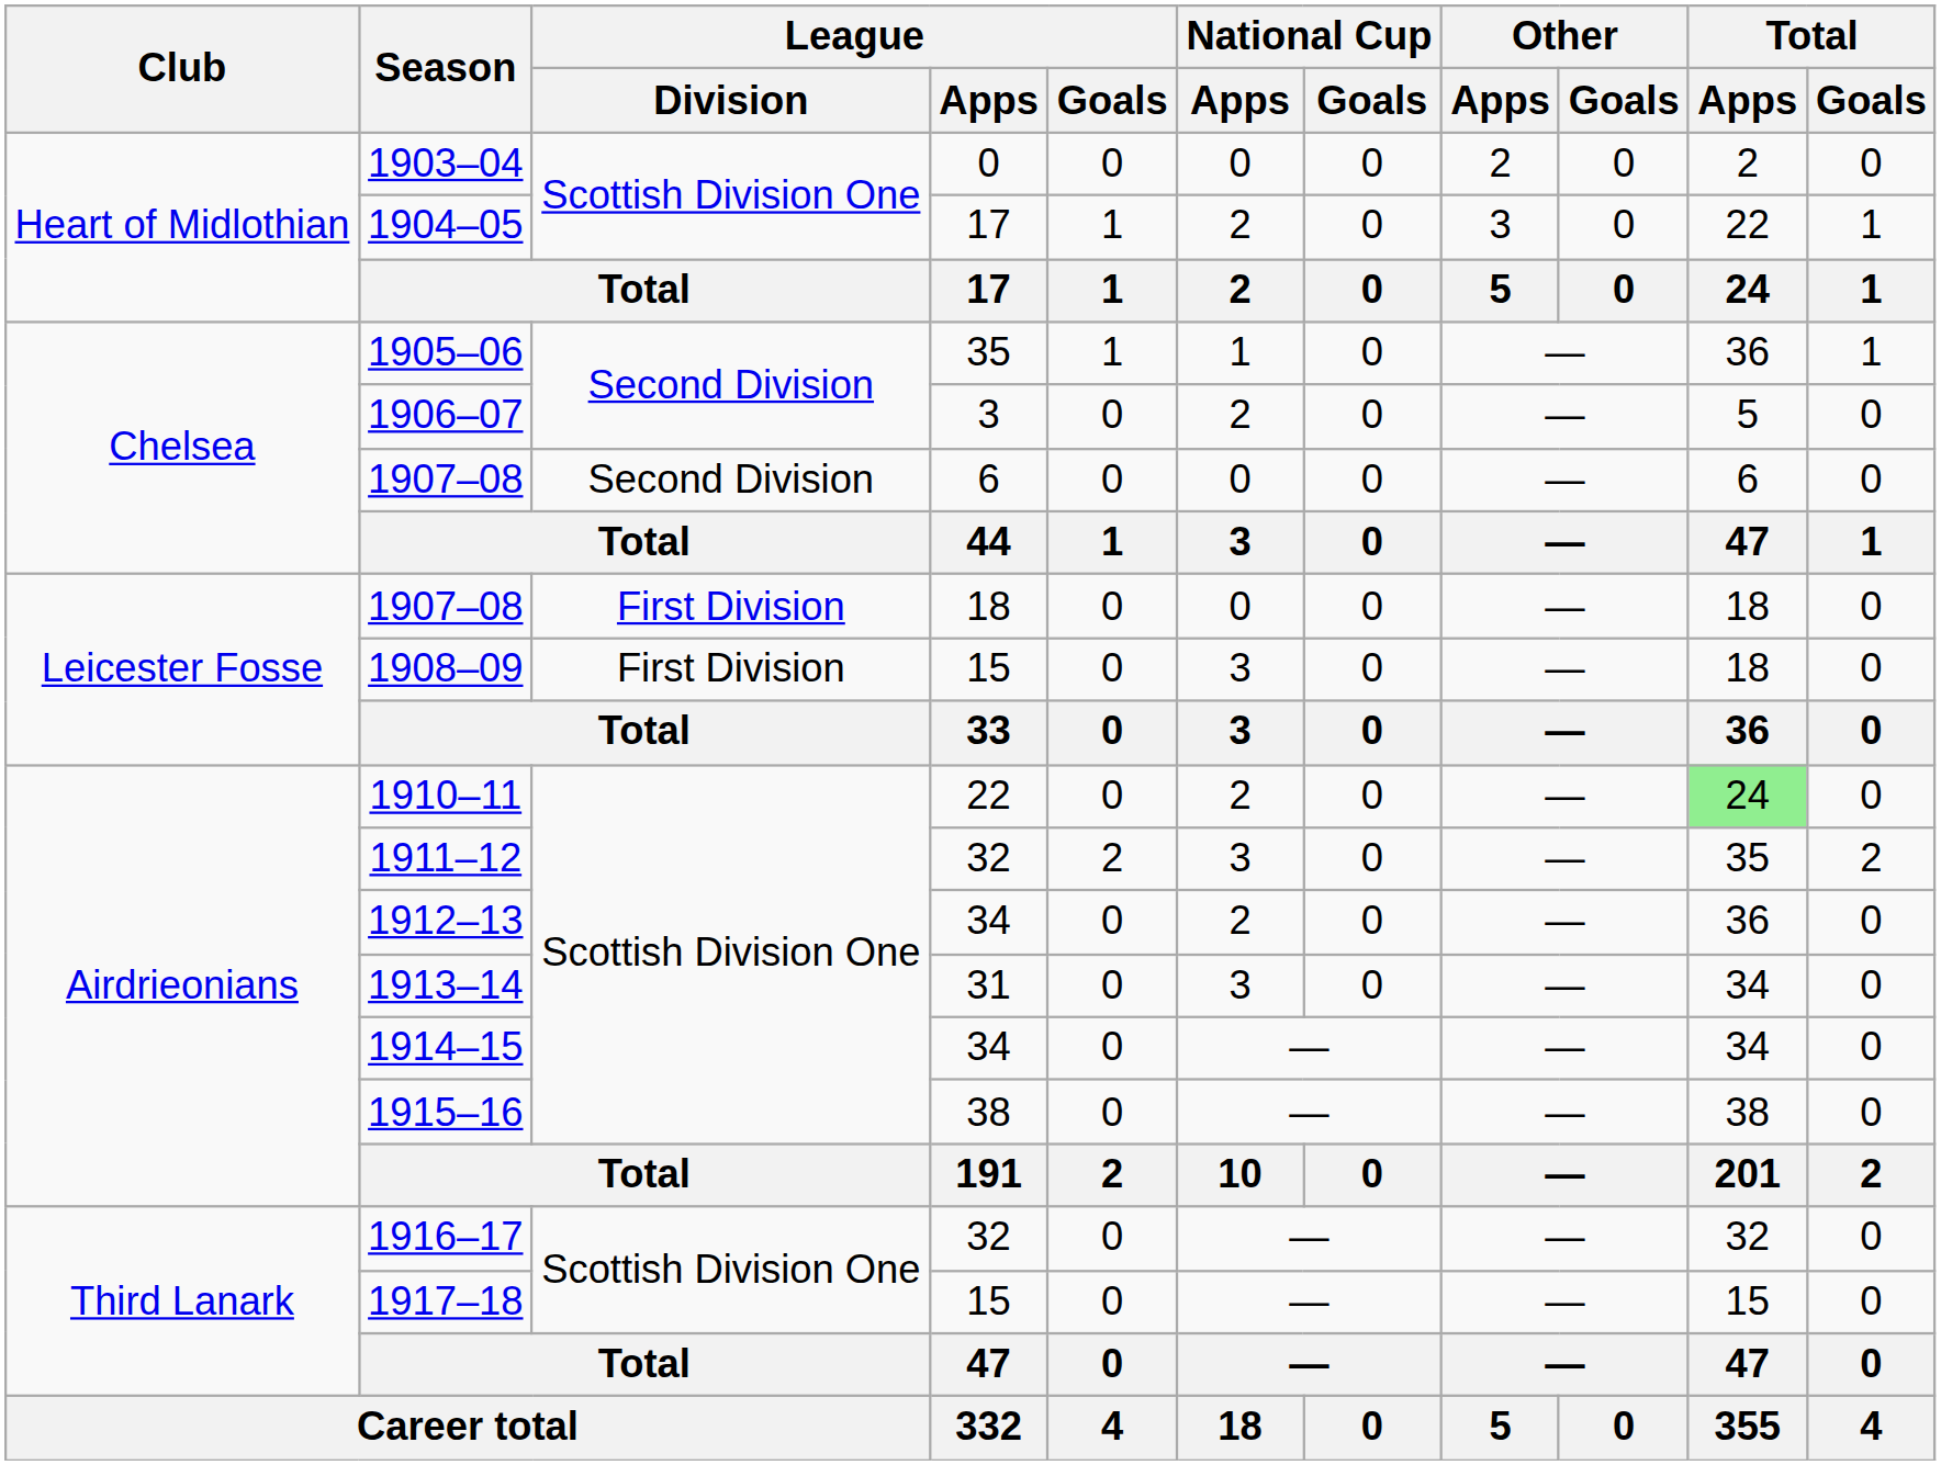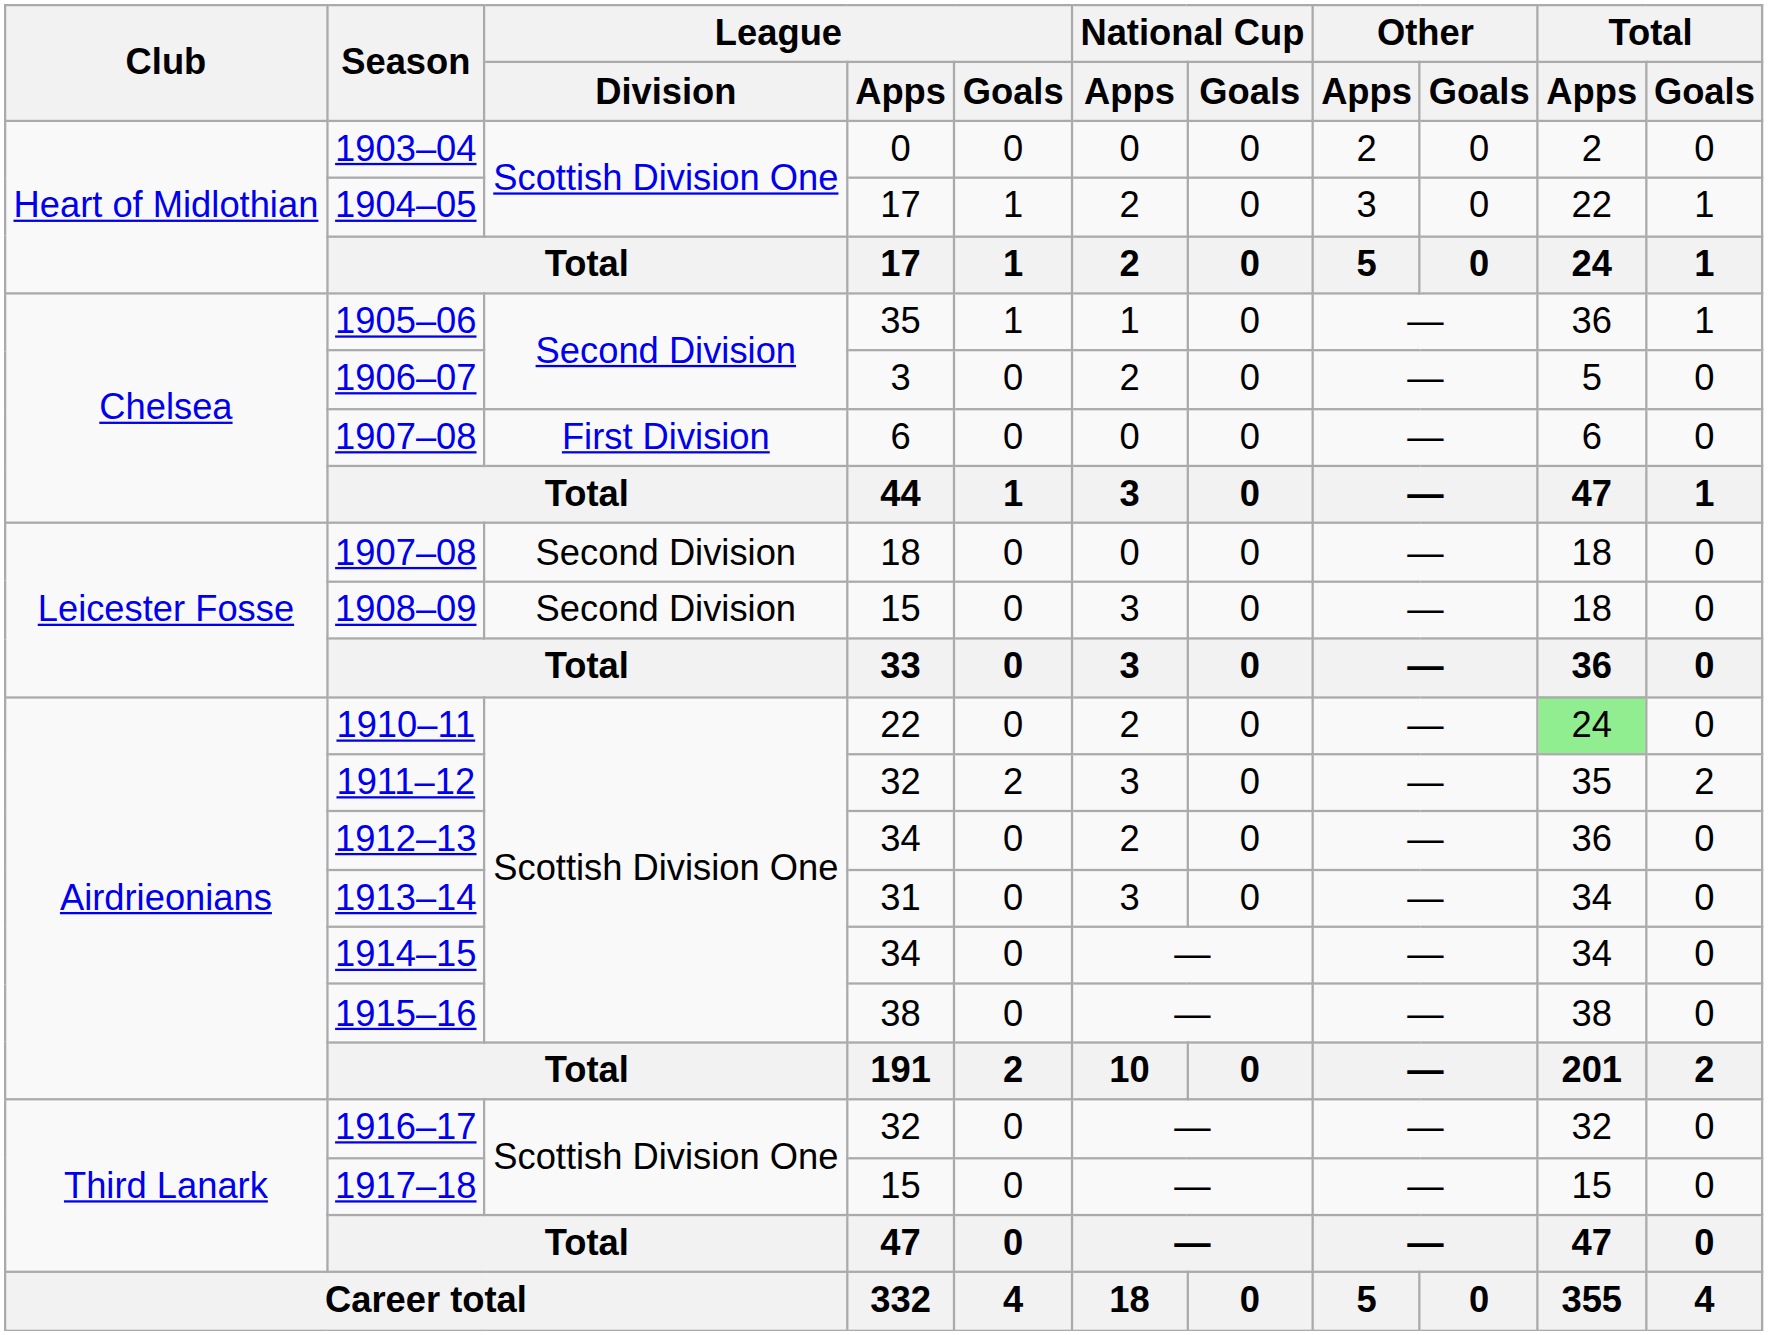 <table class="wikitable" style="text-align: center;">
 <tr>
 <th rowspan="2">Club</th>
 <th rowspan="2">Season</th>
 <th colspan="3">League</th>
 <th colspan="2">National Cup</th>
 <th colspan="2">Other</th>
 <th colspan="2">Total</th>
 </tr>
 <tr>
 <th>Division</th>
 <th>Apps</th>
 <th>Goals</th>
 <th>Apps</th>
 <th>Goals</th>
 <th>Apps</th>
 <th>Goals</th>
 <th>Apps</th>
 <th>Goals</th>
 </tr>
 <tr>
 <td rowspan="3"><a href='#'>Heart of Midlothian</a></td>
 <td><a href='#'>1903–04</a></td>
 <td rowspan="2"><a href='#'>Scottish Division One</a></td>
 <td>0</td>
 <td>0</td>
 <td>0</td>
 <td>0</td>
 <td>2</td>
 <td>0</td>
 <td>2</td>
 <td>0</td>
 </tr>
 <tr>
 <td><a href='#'>1904–05</a></td>
 <td>17</td>
 <td>1</td>
 <td>2</td>
 <td>0</td>
 <td>3</td>
 <td>0</td>
 <td>22</td>
 <td>1</td>
 </tr>
 <tr>
 <th colspan="2">Total</th>
 <th>17</th>
 <th>1</th>
 <th>2</th>
 <th>0</th>
 <th>5</th>
 <th>0</th>
 <th>24</th>
 <th>1</th>
 </tr>
 <tr>
 <td rowspan="4"><a href='#'>Chelsea</a></td>
 <td><a href='#'>1905–06</a></td>
 <td rowspan="2"><a href='#'>Second Division</a></td>
 <td>35</td>
 <td>1</td>
 <td>1</td>
 <td>0</td>
 <td colspan="2">—</td>
 <td>36</td>
 <td>1</td>
 </tr>
 <tr>
 <td><a href='#'>1906–07</a></td>
 <td>3</td>
 <td>0</td>
 <td>2</td>
 <td>0</td>
 <td colspan="2">—</td>
 <td>5</td>
 <td>0</td>
 </tr>
 <tr>
 <td><a href='#'>1907–08</a></td>
-<td>Second Division</td>
+<td><a href='#'>First Division</a></td>
 <td>6</td>
 <td>0</td>
 <td>0</td>
 <td>0</td>
 <td colspan="2">—</td>
 <td>6</td>
 <td>0</td>
 </tr>
 <tr>
 <th colspan="2">Total</th>
 <th>44</th>
 <th>1</th>
 <th>3</th>
 <th>0</th>
 <th colspan="2">—</th>
 <th>47</th>
 <th>1</th>
 </tr>
 <tr>
 <td rowspan="3"><a href='#'>Leicester Fosse</a></td>
 <td><a href='#'>1907–08</a></td>
-<td><a href='#'>First Division</a></td>
+<td>Second Division</td>
 <td>18</td>
 <td>0</td>
 <td>0</td>
 <td>0</td>
 <td colspan="2">—</td>
 <td>18</td>
 <td>0</td>
 </tr>
 <tr>
 <td><a href='#'>1908–09</a></td>
-<td>First Division</td>
+<td>Second Division</td>
 <td>15</td>
 <td>0</td>
 <td>3</td>
 <td>0</td>
 <td colspan="2">—</td>
 <td>18</td>
 <td>0</td>
 </tr>
 <tr>
 <th colspan="2">Total</th>
 <th>33</th>
 <th>0</th>
 <th>3</th>
 <th>0</th>
 <th colspan="2">—</th>
 <th>36</th>
 <th>0</th>
 </tr>
 <tr>
 <td rowspan="7"><a href='#'>Airdrieonians</a></td>
 <td><a href='#'>1910–11</a></td>
 <td rowspan="6">Scottish Division One</td>
 <td>22</td>
 <td>0</td>
 <td>2</td>
 <td>0</td>
 <td colspan="2">—</td>
 <td style="background: lightgreen;">24</td>
 <td>0</td>
 </tr>
 <tr>
 <td><a href='#'>1911–12</a></td>
 <td>32</td>
 <td>2</td>
 <td>3</td>
 <td>0</td>
 <td colspan="2">—</td>
 <td>35</td>
 <td>2</td>
 </tr>
 <tr>
 <td><a href='#'>1912–13</a></td>
 <td>34</td>
 <td>0</td>
 <td>2</td>
 <td>0</td>
 <td colspan="2">—</td>
 <td>36</td>
 <td>0</td>
 </tr>
 <tr>
 <td><a href='#'>1913–14</a></td>
 <td>31</td>
 <td>0</td>
 <td>3</td>
 <td>0</td>
 <td colspan="2">—</td>
 <td>34</td>
 <td>0</td>
 </tr>
 <tr>
 <td><a href='#'>1914–15</a></td>
 <td>34</td>
 <td>0</td>
 <td colspan="2">—</td>
 <td colspan="2">—</td>
 <td>34</td>
 <td>0</td>
 </tr>
 <tr>
 <td><a href='#'>1915–16</a></td>
 <td>38</td>
 <td>0</td>
 <td colspan="2">—</td>
 <td colspan="2">—</td>
 <td>38</td>
 <td>0</td>
 </tr>
 <tr>
 <th colspan="2">Total</th>
 <th>191</th>
 <th>2</th>
 <th>10</th>
 <th>0</th>
 <th colspan="2">—</th>
 <th>201</th>
 <th>2</th>
 </tr>
 <tr>
 <td rowspan="3"><a href='#'>Third Lanark</a></td>
 <td><a href='#'>1916–17</a></td>
 <td rowspan="2">Scottish Division One</td>
 <td>32</td>
 <td>0</td>
 <td colspan="2">—</td>
 <td colspan="2">—</td>
 <td>32</td>
 <td>0</td>
 </tr>
 <tr>
 <td><a href='#'>1917–18</a></td>
 <td>15</td>
 <td>0</td>
 <td colspan="2">—</td>
 <td colspan="2">—</td>
 <td>15</td>
 <td>0</td>
 </tr>
 <tr>
 <th colspan="2">Total</th>
 <th>47</th>
 <th>0</th>
 <th colspan="2">—</th>
 <th colspan="2">—</th>
 <th>47</th>
 <th>0</th>
 </tr>
 <tr>
 <th colspan="3">Career total</th>
 <th>332</th>
 <th>4</th>
 <th>18</th>
 <th>0</th>
 <th>5</th>
 <th>0</th>
 <th>355</th>
 <th>4</th>
 </tr>
 </table>
